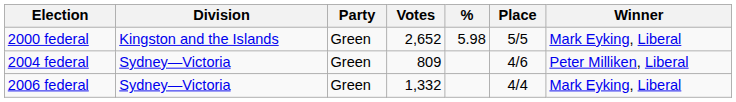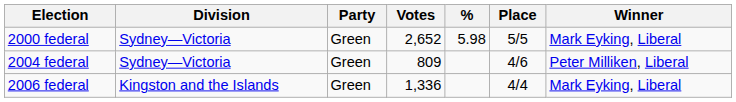 <table class="wikitable" width="800">
 <tr>
 <th align="left">Election</th>
 <th align="left">Division</th>
 <th align="left">Party</th>
 <th align="right">Votes</th>
 <th align="right">%</th>
 <th align="center">Place</th>
 <th align="center">Winner</th>
 </tr>
 <tr>
 <td align="left"><a href='#'>2000 federal</a></td>
-<td align="left"><a href='#'>Kingston and the Islands</a></td>
+<td align="left"><a href='#'>Sydney—Victoria</a></td>
 <td align="left">Green</td>
 <td align="right">2,652</td>
 <td align="right">5.98</td>
 <td align="center">5/5</td>
 <td align="left"><a href='#'>Mark Eyking</a>, <a href='#'>Liberal</a></td>
 </tr>
 <tr>
 <td align="left"><a href='#'>2004 federal</a></td>
 <td align="left"><a href='#'>Sydney—Victoria</a></td>
 <td align="left">Green</td>
 <td align="right">809</td>
 <td align="right"></td>
 <td align="center">4/6</td>
 <td align="left"><a href='#'>Peter Milliken</a>, <a href='#'>Liberal</a></td>
 </tr>
 <tr>
 <td align="left"><a href='#'>2006 federal</a></td>
-<td align="left"><a href='#'>Sydney—Victoria</a></td>
+<td align="left"><a href='#'>Kingston and the Islands</a></td>
 <td align="left">Green</td>
-<td align="right">1,332</td>
+<td align="right">1,336</td>
 <td align="right"></td>
 <td align="center">4/4</td>
 <td align="left"><a href='#'>Mark Eyking</a>, <a href='#'>Liberal</a></td>
 </tr>
 </table>
